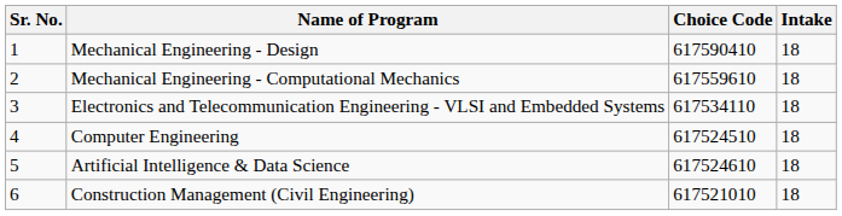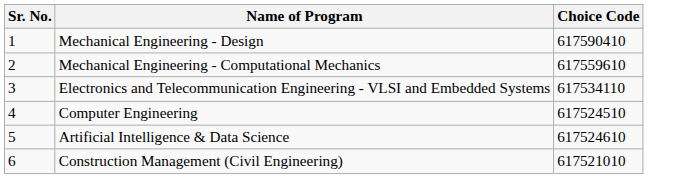 <table class="wikitable">
 <tr>
 <th>Sr. No.</th>
 <th>Name of Program</th>
 <th>Choice Code</th>
-<th>Intake</th>
 </tr>
 <tr>
 <td>1</td>
 <td>Mechanical Engineering - Design</td>
 <td>617590410</td>
-<td>18</td>
 </tr>
 <tr>
 <td>2</td>
 <td>Mechanical Engineering - Computational Mechanics</td>
 <td>617559610</td>
-<td>18</td>
 </tr>
 <tr>
 <td>3</td>
 <td>Electronics and Telecommunication Engineering - VLSI and Embedded Systems</td>
 <td>617534110</td>
-<td>18</td>
 </tr>
 <tr>
 <td>4</td>
 <td>Computer Engineering</td>
 <td>617524510</td>
-<td>18</td>
 </tr>
 <tr>
 <td>5</td>
 <td>Artificial Intelligence & Data Science</td>
 <td>617524610</td>
-<td>18</td>
 </tr>
 <tr>
 <td>6</td>
 <td>Construction Management (Civil Engineering)</td>
 <td>617521010</td>
-<td>18</td>
 </tr>
 </table>
